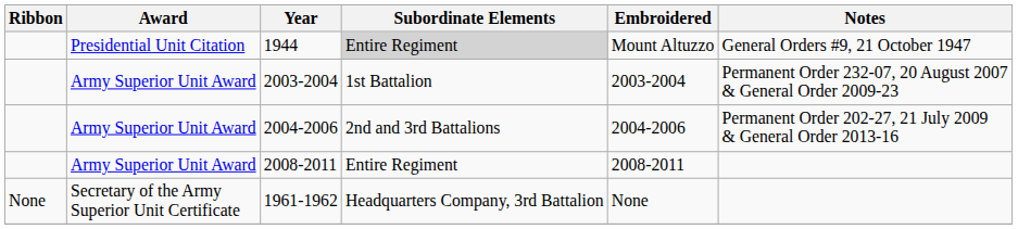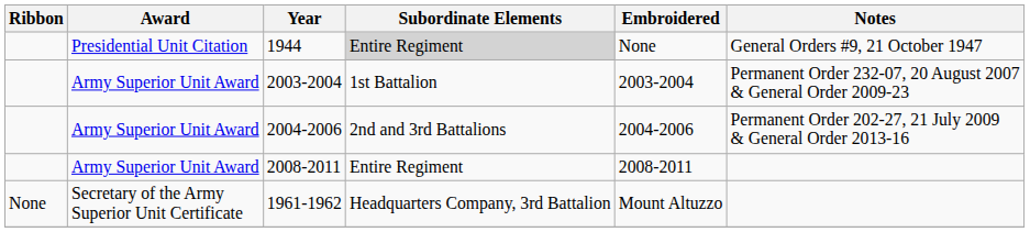 <table class="wikitable">
 <tr style="background:#efefef;">
 <th>Ribbon</th>
 <th>Award</th>
 <th>Year</th>
 <th>Subordinate Elements</th>
 <th>Embroidered</th>
 <th>Notes</th>
 </tr>
 <tr>
 <td></td>
 <td><a href='#'>Presidential Unit Citation</a></td>
 <td>1944</td>
 <td style="background: lightgrey;">Entire Regiment</td>
-<td>Mount Altuzzo</td>
+<td>None</td>
 <td>General Orders #9, 21 October 1947</td>
 </tr>
 <tr>
 <td></td>
 <td><a href='#'>Army Superior Unit Award</a></td>
 <td>2003-2004</td>
 <td>1st Battalion</td>
 <td>2003-2004</td>
 <td>Permanent Order 232-07, 20 August 2007<br> & General Order 2009-23 </td>
 </tr>
 <tr>
 <td></td>
 <td><a href='#'>Army Superior Unit Award</a></td>
 <td>2004-2006</td>
 <td>2nd and 3rd Battalions</td>
 <td>2004-2006</td>
 <td>Permanent Order 202-27, 21 July 2009<br> & General Order 2013-16 </td>
 </tr>
 <tr>
 <td></td>
 <td><a href='#'>Army Superior Unit Award</a></td>
 <td>2008-2011</td>
 <td>Entire Regiment</td>
 <td>2008-2011</td>
 <td></td>
 </tr>
 <tr>
 <td>None</td>
 <td>Secretary of the Army <br> Superior Unit Certificate</td>
 <td>1961-1962</td>
 <td>Headquarters Company, 3rd Battalion</td>
-<td>None</td>
+<td>Mount Altuzzo</td>
 <td></td>
 </tr>
 <tr>
 </tr>
 </table>
